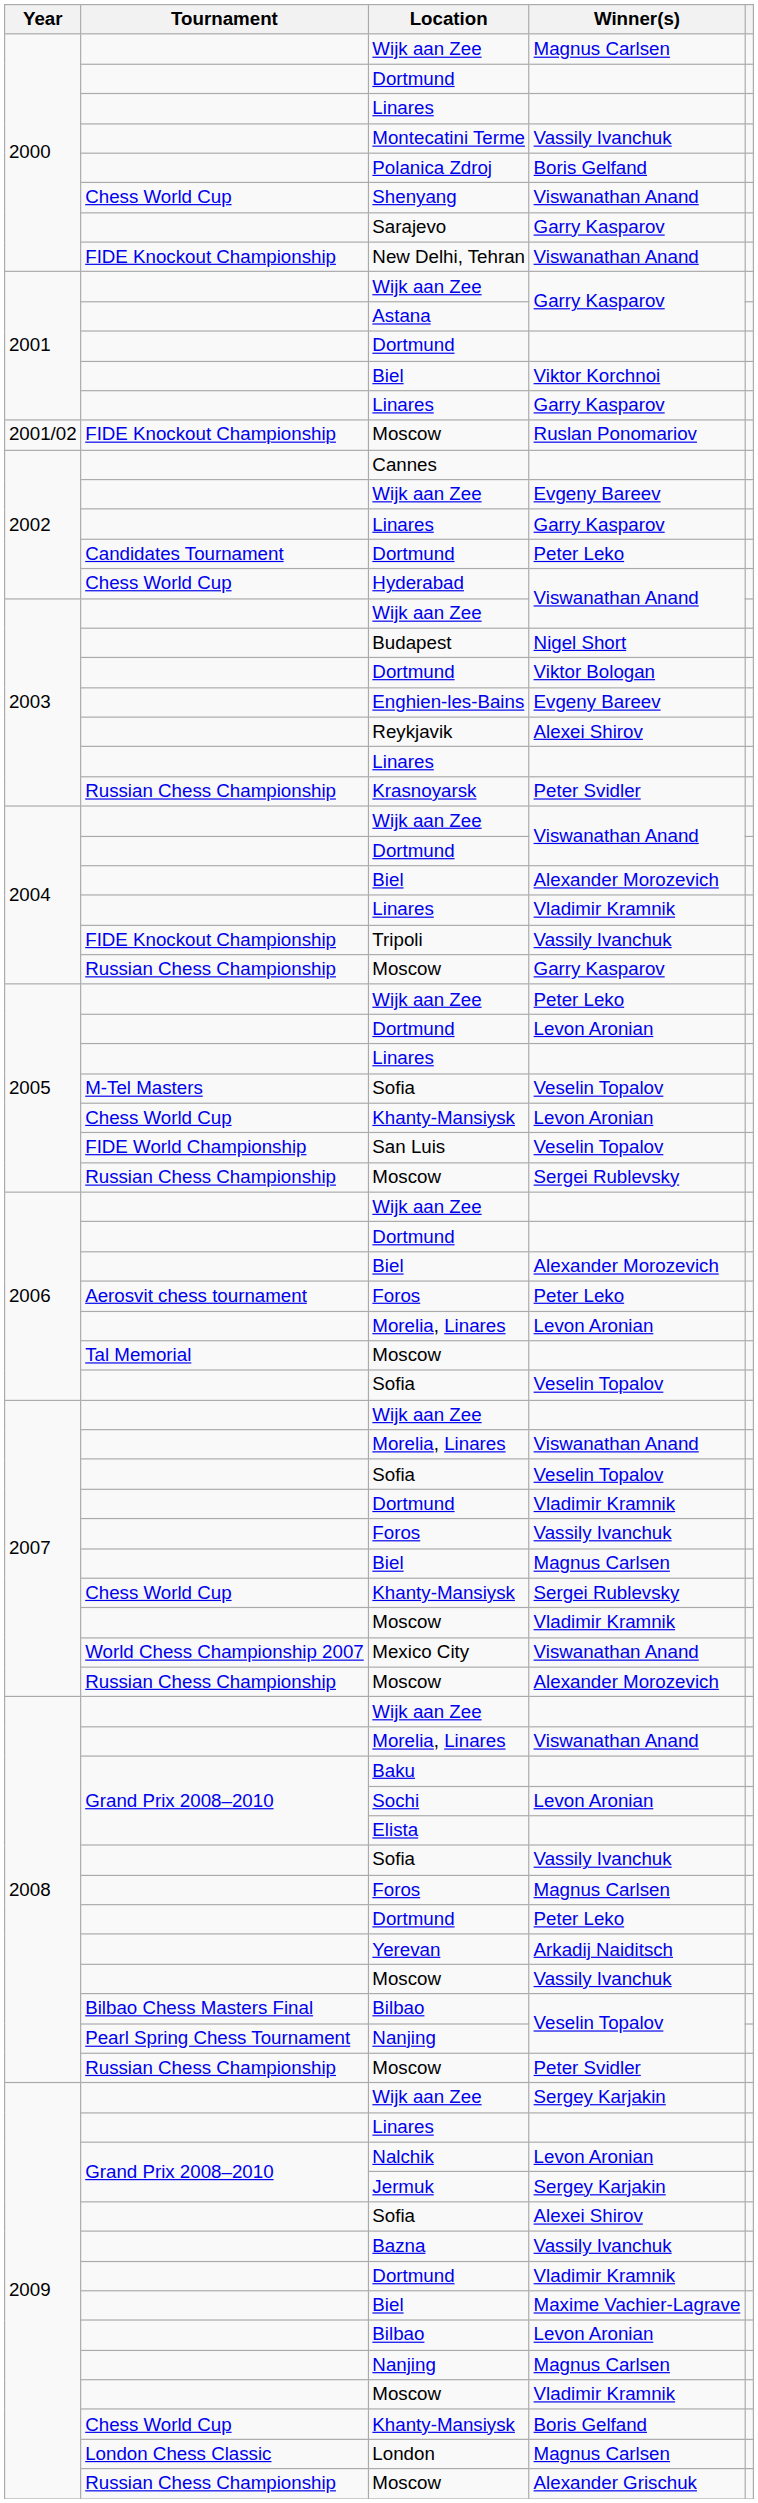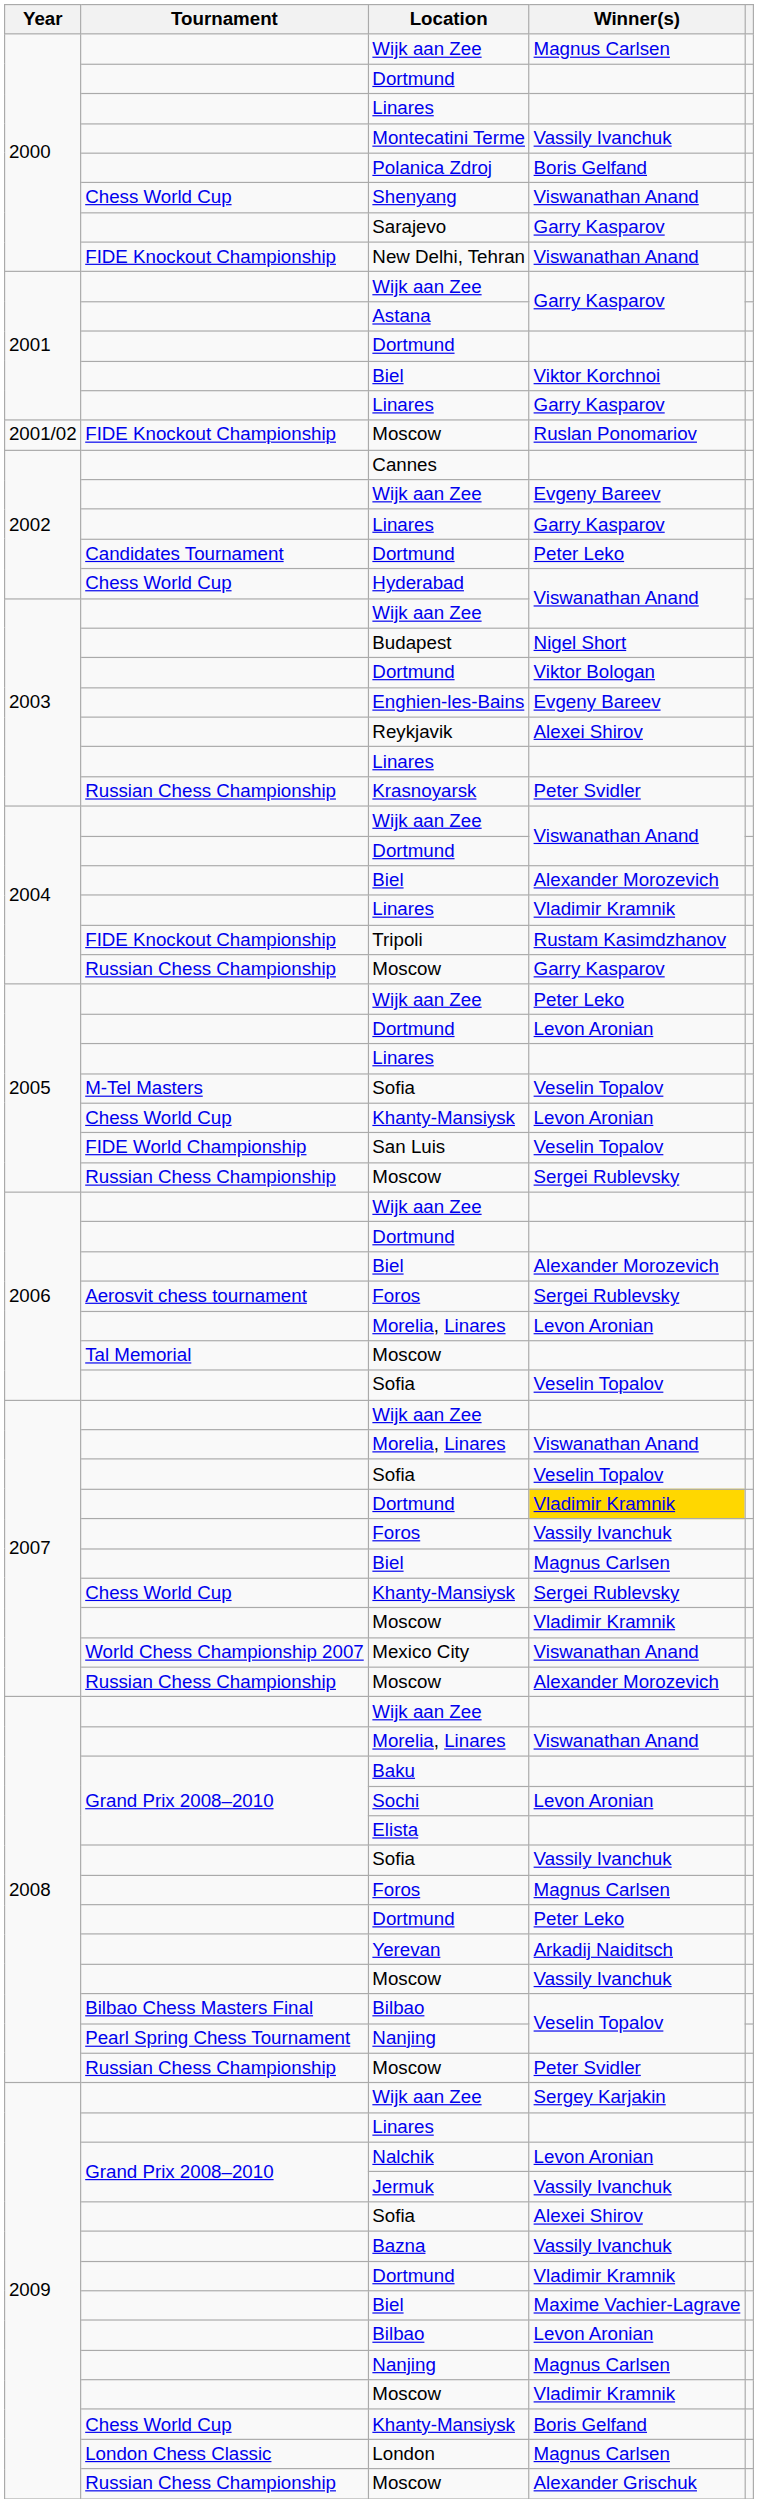 <table class="wikitable sortable">
 <tr>
 <th>Year</th>
 <th>Tournament</th>
 <th>Location</th>
 <th>Winner(s)</th>
 <th class="unsortable"></th>
 </tr>
 <tr>
 <td rowspan=8>2000</td>
 <td></td>
 <td><a href='#'>Wijk aan Zee</a></td>
 <td><a href='#'>Magnus Carlsen</a></td>
 <td></td>
 </tr>
 <tr>
 <td></td>
 <td><a href='#'>Dortmund</a></td>
 <td></td>
 <td></td>
 </tr>
 <tr>
 <td></td>
 <td><a href='#'>Linares</a></td>
 <td></td>
 <td></td>
 </tr>
 <tr>
 <td></td>
 <td><a href='#'>Montecatini Terme</a></td>
 <td><a href='#'>Vassily Ivanchuk</a></td>
 <td></td>
 </tr>
 <tr>
 <td></td>
 <td><a href='#'>Polanica Zdroj</a></td>
 <td><a href='#'>Boris Gelfand</a></td>
 <td></td>
 </tr>
 <tr>
 <td><a href='#'>Chess World Cup</a></td>
 <td><a href='#'>Shenyang</a></td>
 <td><a href='#'>Viswanathan Anand</a></td>
 <td></td>
 </tr>
 <tr>
 <td></td>
 <td>Sarajevo</td>
 <td><a href='#'>Garry Kasparov</a></td>
 <td></td>
 </tr>
 <tr>
 <td><a href='#'>FIDE Knockout Championship</a></td>
 <td>New Delhi, Tehran</td>
 <td><a href='#'>Viswanathan Anand</a></td>
 <td></td>
 </tr>
 <tr>
 <td rowspan=5>2001</td>
 <td></td>
 <td><a href='#'>Wijk aan Zee</a></td>
 <td rowspan=2><a href='#'>Garry Kasparov</a></td>
 <td></td>
 </tr>
 <tr>
 <td></td>
 <td><a href='#'>Astana</a></td>
 <td></td>
 </tr>
 <tr>
 <td></td>
 <td><a href='#'>Dortmund</a></td>
 <td></td>
 <td></td>
 </tr>
 <tr>
 <td></td>
 <td><a href='#'>Biel</a></td>
 <td><a href='#'>Viktor Korchnoi</a></td>
 <td></td>
 </tr>
 <tr>
 <td></td>
 <td><a href='#'>Linares</a></td>
 <td><a href='#'>Garry Kasparov</a></td>
 <td></td>
 </tr>
 <tr>
 <td>2001/02</td>
 <td><a href='#'>FIDE Knockout Championship</a></td>
 <td>Moscow</td>
 <td><a href='#'>Ruslan Ponomariov</a></td>
 <td></td>
 </tr>
 <tr>
 <td rowspan=5>2002</td>
 <td></td>
 <td>Cannes</td>
 <td></td>
 <td></td>
 </tr>
 <tr>
 <td></td>
 <td><a href='#'>Wijk aan Zee</a></td>
 <td><a href='#'>Evgeny Bareev</a></td>
 <td></td>
 </tr>
 <tr>
 <td></td>
 <td><a href='#'>Linares</a></td>
 <td><a href='#'>Garry Kasparov</a></td>
 <td></td>
 </tr>
 <tr>
 <td><a href='#'>Candidates Tournament</a></td>
 <td><a href='#'>Dortmund</a></td>
 <td><a href='#'>Peter Leko</a></td>
 <td></td>
 </tr>
 <tr>
 <td><a href='#'>Chess World Cup</a></td>
 <td><a href='#'>Hyderabad</a></td>
 <td rowspan=2><a href='#'>Viswanathan Anand</a></td>
 <td></td>
 </tr>
 <tr>
 <td rowspan=7>2003</td>
 <td></td>
 <td><a href='#'>Wijk aan Zee</a></td>
 <td></td>
 </tr>
 <tr>
 <td></td>
 <td>Budapest</td>
 <td><a href='#'>Nigel Short</a></td>
 <td></td>
 </tr>
 <tr>
 <td></td>
 <td><a href='#'>Dortmund</a></td>
 <td><a href='#'>Viktor Bologan</a></td>
 <td></td>
 </tr>
 <tr>
 <td></td>
 <td><a href='#'>Enghien-les-Bains</a></td>
 <td><a href='#'>Evgeny Bareev</a></td>
 <td></td>
 </tr>
 <tr>
 <td></td>
 <td>Reykjavik</td>
 <td><a href='#'>Alexei Shirov</a></td>
 <td></td>
 </tr>
 <tr>
 <td></td>
 <td><a href='#'>Linares</a></td>
 <td></td>
 <td></td>
 </tr>
 <tr>
 <td><a href='#'>Russian Chess Championship</a></td>
 <td><a href='#'>Krasnoyarsk</a></td>
 <td><a href='#'>Peter Svidler</a></td>
 <td></td>
 </tr>
 <tr>
 <td rowspan=6>2004</td>
 <td></td>
 <td><a href='#'>Wijk aan Zee</a></td>
 <td rowspan=2><a href='#'>Viswanathan Anand</a></td>
 <td></td>
 </tr>
 <tr>
 <td></td>
 <td><a href='#'>Dortmund</a></td>
 <td></td>
 </tr>
 <tr>
 <td></td>
 <td><a href='#'>Biel</a></td>
 <td><a href='#'>Alexander Morozevich</a></td>
 <td></td>
 </tr>
 <tr>
 <td></td>
 <td><a href='#'>Linares</a></td>
 <td><a href='#'>Vladimir Kramnik</a></td>
 <td></td>
 </tr>
 <tr>
 <td><a href='#'>FIDE Knockout Championship</a></td>
 <td>Tripoli</td>
-<td><a href='#'>Vassily Ivanchuk</a></td>
+<td><a href='#'>Rustam Kasimdzhanov</a></td>
 <td></td>
 </tr>
 <tr>
 <td><a href='#'>Russian Chess Championship</a></td>
 <td>Moscow</td>
 <td><a href='#'>Garry Kasparov</a></td>
 <td></td>
 </tr>
 <tr>
 <td rowspan=7>2005</td>
 <td></td>
 <td><a href='#'>Wijk aan Zee</a></td>
 <td><a href='#'>Peter Leko</a></td>
 <td></td>
 </tr>
 <tr>
 <td></td>
 <td><a href='#'>Dortmund</a></td>
 <td><a href='#'>Levon Aronian</a></td>
 <td></td>
 </tr>
 <tr>
 <td></td>
 <td><a href='#'>Linares</a></td>
 <td></td>
 <td></td>
 </tr>
 <tr>
 <td><a href='#'>M-Tel Masters</a></td>
 <td>Sofia</td>
 <td><a href='#'>Veselin Topalov</a></td>
 <td></td>
 </tr>
 <tr>
 <td><a href='#'>Chess World Cup</a></td>
 <td><a href='#'>Khanty-Mansiysk</a></td>
 <td><a href='#'>Levon Aronian</a></td>
 <td></td>
 </tr>
 <tr>
 <td><a href='#'>FIDE World Championship</a></td>
 <td>San Luis</td>
 <td><a href='#'>Veselin Topalov</a></td>
 <td></td>
 </tr>
 <tr>
 <td><a href='#'>Russian Chess Championship</a></td>
 <td>Moscow</td>
 <td><a href='#'>Sergei Rublevsky</a></td>
 <td></td>
 </tr>
 <tr>
 <td rowspan=7>2006</td>
 <td></td>
 <td><a href='#'>Wijk aan Zee</a></td>
 <td></td>
 <td></td>
 </tr>
 <tr>
 <td></td>
 <td><a href='#'>Dortmund</a></td>
 <td></td>
 <td></td>
 </tr>
 <tr>
 <td></td>
 <td><a href='#'>Biel</a></td>
 <td><a href='#'>Alexander Morozevich</a></td>
 <td></td>
 </tr>
 <tr>
 <td><a href='#'>Aerosvit chess tournament</a></td>
 <td><a href='#'>Foros</a></td>
-<td><a href='#'>Peter Leko</a></td>
+<td><a href='#'>Sergei Rublevsky</a></td>
 <td></td>
 </tr>
 <tr>
 <td></td>
 <td><a href='#'>Morelia</a>, <a href='#'>Linares</a></td>
 <td><a href='#'>Levon Aronian</a></td>
 <td></td>
 </tr>
 <tr>
 <td><a href='#'>Tal Memorial</a></td>
 <td>Moscow</td>
 <td></td>
 <td></td>
 </tr>
 <tr>
 <td></td>
 <td>Sofia</td>
 <td><a href='#'>Veselin Topalov</a></td>
 <td></td>
 </tr>
 <tr>
 <td rowspan=10>2007</td>
 <td></td>
 <td><a href='#'>Wijk aan Zee</a></td>
 <td></td>
 <td></td>
 </tr>
 <tr>
 <td></td>
 <td><a href='#'>Morelia</a>, <a href='#'>Linares</a></td>
 <td><a href='#'>Viswanathan Anand</a></td>
 <td></td>
 </tr>
 <tr>
 <td></td>
 <td>Sofia</td>
 <td><a href='#'>Veselin Topalov</a></td>
 <td></td>
 </tr>
 <tr>
 <td></td>
 <td><a href='#'>Dortmund</a></td>
-<td><a href='#'>Vladimir Kramnik</a></td>
+<td style="background: gold;"><a href='#'>Vladimir Kramnik</a></td>
 <td></td>
 </tr>
 <tr>
 <td></td>
 <td><a href='#'>Foros</a></td>
 <td><a href='#'>Vassily Ivanchuk</a></td>
 <td></td>
 </tr>
 <tr>
 <td></td>
 <td><a href='#'>Biel</a></td>
 <td><a href='#'>Magnus Carlsen</a></td>
 <td></td>
 </tr>
 <tr>
 <td><a href='#'>Chess World Cup</a></td>
 <td><a href='#'>Khanty-Mansiysk</a></td>
 <td><a href='#'>Sergei Rublevsky</a></td>
 <td></td>
 </tr>
 <tr>
 <td></td>
 <td>Moscow</td>
 <td><a href='#'>Vladimir Kramnik</a></td>
 <td></td>
 </tr>
 <tr>
 <td><a href='#'>World Chess Championship 2007</a></td>
 <td>Mexico City</td>
 <td><a href='#'>Viswanathan Anand</a></td>
 <td></td>
 </tr>
 <tr>
 <td><a href='#'>Russian Chess Championship</a></td>
 <td>Moscow</td>
 <td><a href='#'>Alexander Morozevich</a></td>
 <td></td>
 </tr>
 <tr>
 <td rowspan=13>2008</td>
 <td></td>
 <td><a href='#'>Wijk aan Zee</a></td>
 <td></td>
 <td></td>
 </tr>
 <tr>
 <td></td>
 <td><a href='#'>Morelia</a>, <a href='#'>Linares</a></td>
 <td><a href='#'>Viswanathan Anand</a></td>
 <td></td>
 </tr>
 <tr>
 <td rowspan=3><a href='#'>Grand Prix 2008–2010</a></td>
 <td><a href='#'>Baku</a></td>
 <td></td>
 <td></td>
 </tr>
 <tr>
 <td><a href='#'>Sochi</a></td>
 <td><a href='#'>Levon Aronian</a></td>
 <td></td>
 </tr>
 <tr>
 <td><a href='#'>Elista</a></td>
 <td></td>
 <td></td>
 </tr>
 <tr>
 <td></td>
 <td>Sofia</td>
 <td><a href='#'>Vassily Ivanchuk</a></td>
 <td></td>
 </tr>
 <tr>
 <td></td>
 <td><a href='#'>Foros</a></td>
 <td><a href='#'>Magnus Carlsen</a></td>
 <td></td>
 </tr>
 <tr>
 <td></td>
 <td><a href='#'>Dortmund</a></td>
 <td><a href='#'>Peter Leko</a></td>
 <td></td>
 </tr>
 <tr>
 <td></td>
 <td><a href='#'>Yerevan</a></td>
 <td><a href='#'>Arkadij Naiditsch</a></td>
 <td></td>
 </tr>
 <tr>
 <td></td>
 <td>Moscow</td>
 <td><a href='#'>Vassily Ivanchuk</a></td>
 <td></td>
 </tr>
 <tr>
 <td><a href='#'>Bilbao Chess Masters Final</a></td>
 <td><a href='#'>Bilbao</a></td>
 <td rowspan=2><a href='#'>Veselin Topalov</a></td>
 <td></td>
 </tr>
 <tr>
 <td><a href='#'>Pearl Spring Chess Tournament</a></td>
 <td><a href='#'>Nanjing</a></td>
 <td></td>
 </tr>
 <tr>
 <td><a href='#'>Russian Chess Championship</a></td>
 <td>Moscow</td>
 <td><a href='#'>Peter Svidler</a></td>
 <td></td>
 </tr>
 <tr>
 <td rowspan=14>2009</td>
 <td></td>
 <td><a href='#'>Wijk aan Zee</a></td>
 <td><a href='#'>Sergey Karjakin</a></td>
 <td></td>
 </tr>
 <tr>
 <td></td>
 <td><a href='#'>Linares</a></td>
 <td></td>
 <td></td>
 </tr>
 <tr>
 <td rowspan=2><a href='#'>Grand Prix 2008–2010</a></td>
 <td><a href='#'>Nalchik</a></td>
 <td><a href='#'>Levon Aronian</a></td>
 <td></td>
 </tr>
 <tr>
 <td><a href='#'>Jermuk</a></td>
-<td><a href='#'>Sergey Karjakin</a></td>
+<td><a href='#'>Vassily Ivanchuk</a></td>
 <td></td>
 </tr>
 <tr>
 <td></td>
 <td>Sofia</td>
 <td><a href='#'>Alexei Shirov</a></td>
 <td></td>
 </tr>
 <tr>
 <td></td>
 <td><a href='#'>Bazna</a></td>
 <td><a href='#'>Vassily Ivanchuk</a></td>
 <td></td>
 </tr>
 <tr>
 <td></td>
 <td><a href='#'>Dortmund</a></td>
 <td><a href='#'>Vladimir Kramnik</a></td>
 <td></td>
 </tr>
 <tr>
 <td></td>
 <td><a href='#'>Biel</a></td>
 <td><a href='#'>Maxime Vachier-Lagrave</a></td>
 <td></td>
 </tr>
 <tr>
 <td></td>
 <td><a href='#'>Bilbao</a></td>
 <td><a href='#'>Levon Aronian</a></td>
 <td></td>
 </tr>
 <tr>
 <td></td>
 <td><a href='#'>Nanjing</a></td>
 <td><a href='#'>Magnus Carlsen</a></td>
 <td></td>
 </tr>
 <tr>
 <td></td>
 <td>Moscow</td>
 <td><a href='#'>Vladimir Kramnik</a></td>
 <td></td>
 </tr>
 <tr>
 <td><a href='#'>Chess World Cup</a></td>
 <td><a href='#'>Khanty-Mansiysk</a></td>
 <td><a href='#'>Boris Gelfand</a></td>
 <td></td>
 </tr>
 <tr>
 <td><a href='#'>London Chess Classic</a></td>
 <td>London</td>
 <td><a href='#'>Magnus Carlsen</a></td>
 <td></td>
 </tr>
 <tr>
 <td><a href='#'>Russian Chess Championship</a></td>
 <td>Moscow</td>
 <td><a href='#'>Alexander Grischuk</a></td>
 <td></td>
 </tr>
 </table>
